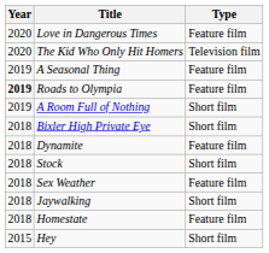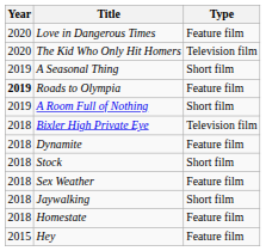 <table class="wikitable">
 <tr>
 <th>Year</th>
 <th>Title</th>
 <th>Type</th>
 </tr>
 <tr>
 <td>2020</td>
 <td><em>Love in Dangerous Times</em></td>
 <td>Feature film</td>
 </tr>
 <tr>
 <td>2020</td>
 <td><em>The Kid Who Only Hit Homers</em></td>
 <td>Television film</td>
 </tr>
 <tr>
 <td>2019</td>
 <td><em>A Seasonal Thing</em></td>
-<td>Feature film</td>
+<td>Short film</td>
 </tr>
 <tr>
 <td><strong>2019</strong></td>
 <td><em>Roads to Olympia</em></td>
 <td>Feature film</td>
 </tr>
 <tr>
 <td>2019</td>
 <td><em><a href='#'>A Room Full of Nothing</a></em></td>
 <td>Short film</td>
 </tr>
 <tr>
 <td>2018</td>
 <td><em><a href='#'>Bixler High Private Eye</a></em></td>
-<td>Short film</td>
+<td>Television film</td>
 </tr>
 <tr>
 <td>2018</td>
 <td><em>Dynamite</em></td>
 <td>Feature film</td>
 </tr>
 <tr>
 <td>2018</td>
 <td><em>Stock</em></td>
 <td>Short film</td>
 </tr>
 <tr>
 <td>2018</td>
 <td><em>Sex Weather</em></td>
 <td>Feature film</td>
 </tr>
 <tr>
 <td>2018</td>
 <td><em>Jaywalking</em></td>
 <td>Short film</td>
 </tr>
 <tr>
 <td>2018</td>
 <td><em>Homestate</em></td>
 <td>Feature film</td>
 </tr>
 <tr>
 <td>2015</td>
 <td><em>Hey</em></td>
-<td>Short film</td>
+<td>Feature film</td>
 </tr>
 </table>
